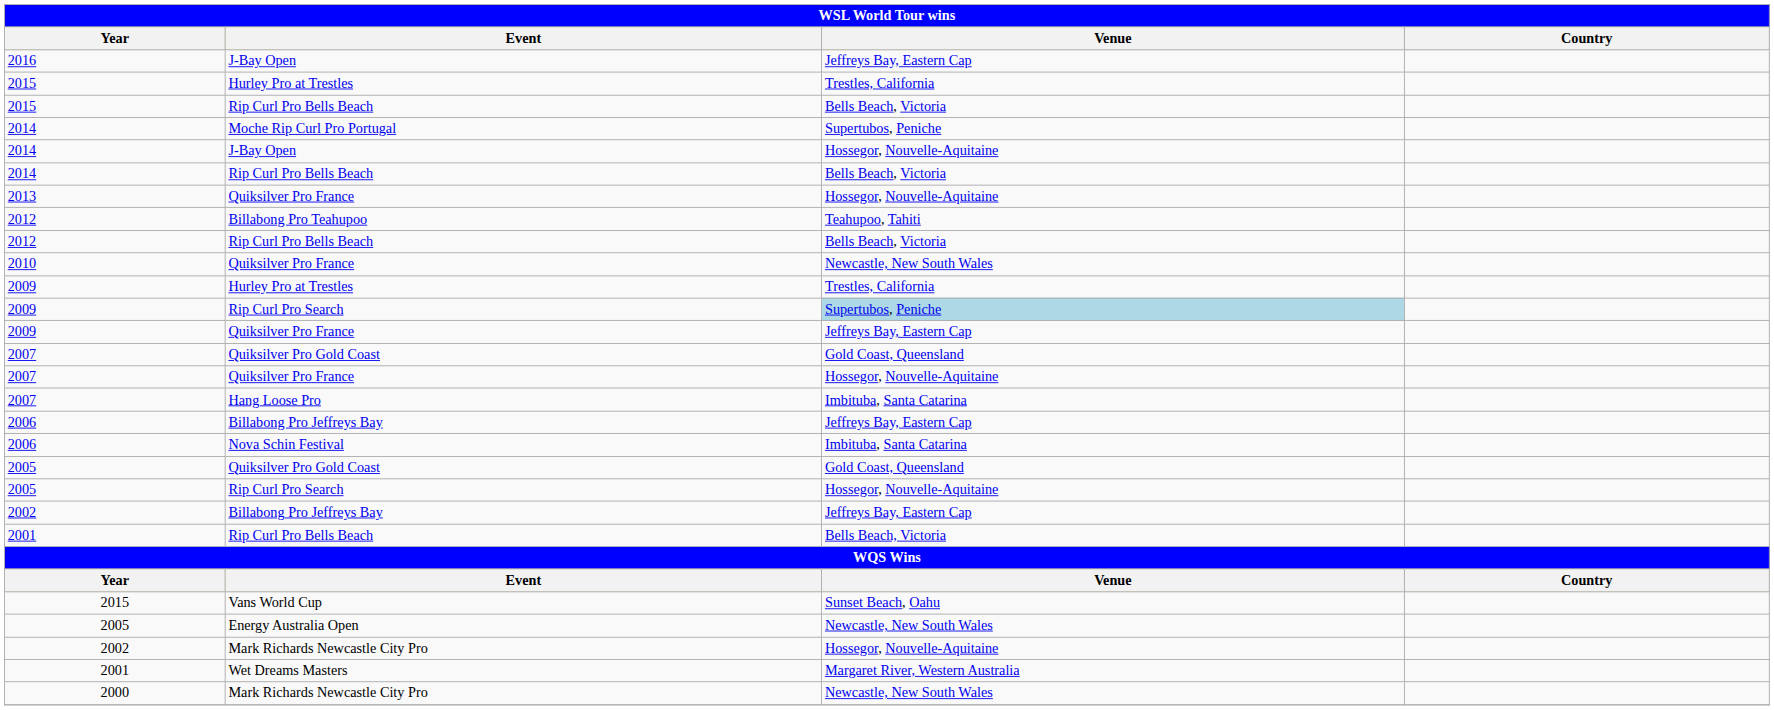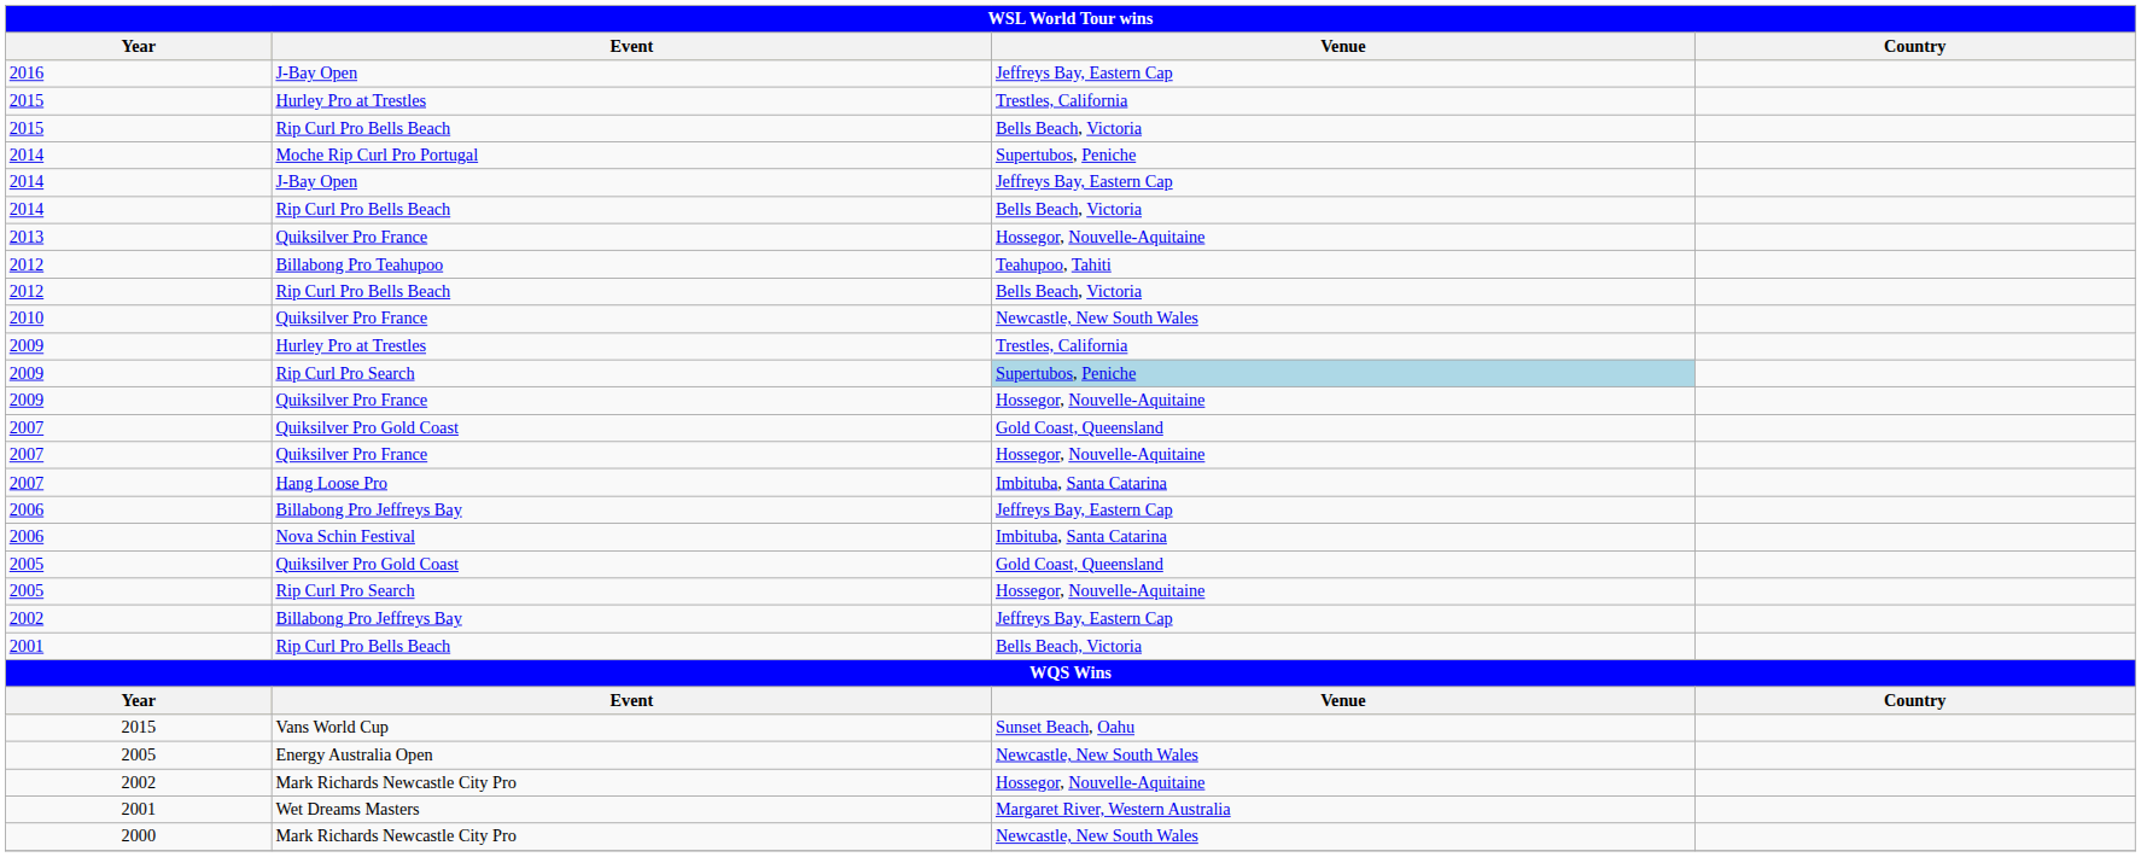 <table class="wikitable" style="width:100%;">
 <tr bgcolor=skyblue>
 <td colspan=4; style="background: blue; color: white" align="center"><strong>WSL World Tour wins</strong></td>
 </tr>
 <tr bgcolor=#bdb76b>
 <th>Year</th>
 <th>Event</th>
 <th>Venue</th>
 <th>Country</th>
 </tr>
 <tr>
 <td><a href='#'>2016</a></td>
 <td><a href='#'>J-Bay Open</a></td>
 <td><a href='#'>Jeffreys Bay, Eastern Cap</a></td>
 <td></td>
 </tr>
 <tr>
 <td><a href='#'>2015</a></td>
 <td><a href='#'>Hurley Pro at Trestles</a></td>
 <td><a href='#'>Trestles, California</a></td>
 <td></td>
 </tr>
 <tr>
 <td><a href='#'>2015</a></td>
 <td><a href='#'>Rip Curl Pro Bells Beach</a></td>
 <td><a href='#'>Bells Beach</a>, <a href='#'>Victoria</a></td>
 <td></td>
 </tr>
 <tr>
 <td><a href='#'>2014</a></td>
 <td><a href='#'>Moche Rip Curl Pro Portugal</a></td>
 <td><a href='#'>Supertubos</a>, <a href='#'>Peniche</a></td>
 <td></td>
 </tr>
 <tr>
 <td><a href='#'>2014</a></td>
 <td><a href='#'>J-Bay Open</a></td>
-<td><a href='#'>Hossegor</a>, <a href='#'>Nouvelle-Aquitaine</a></td>
+<td><a href='#'>Jeffreys Bay, Eastern Cap</a></td>
 <td></td>
 </tr>
 <tr>
 <td><a href='#'>2014</a></td>
 <td><a href='#'>Rip Curl Pro Bells Beach</a></td>
 <td><a href='#'>Bells Beach</a>, <a href='#'>Victoria</a></td>
 <td></td>
 </tr>
 <tr>
 <td><a href='#'>2013</a></td>
 <td><a href='#'>Quiksilver Pro France</a></td>
 <td><a href='#'>Hossegor</a>, <a href='#'>Nouvelle-Aquitaine</a></td>
 <td></td>
 </tr>
 <tr>
 <td><a href='#'>2012</a></td>
 <td><a href='#'>Billabong Pro Teahupoo</a></td>
 <td><a href='#'>Teahupoo</a>, <a href='#'>Tahiti</a></td>
 <td></td>
 </tr>
 <tr>
 <td><a href='#'>2012</a></td>
 <td><a href='#'>Rip Curl Pro Bells Beach</a></td>
 <td><a href='#'>Bells Beach</a>, <a href='#'>Victoria</a></td>
 <td></td>
 </tr>
 <tr>
 <td><a href='#'>2010</a></td>
 <td><a href='#'>Quiksilver Pro France</a></td>
 <td><a href='#'>Newcastle, New South Wales</a></td>
 <td></td>
 </tr>
 <tr>
 <td><a href='#'>2009</a></td>
 <td><a href='#'>Hurley Pro at Trestles</a></td>
 <td><a href='#'>Trestles, California</a></td>
 <td></td>
 </tr>
 <tr>
 <td><a href='#'>2009</a></td>
 <td><a href='#'>Rip Curl Pro Search</a></td>
 <td style="background: lightblue;"><a href='#'>Supertubos</a>, <a href='#'>Peniche</a></td>
 <td></td>
 </tr>
 <tr>
 <td><a href='#'>2009</a></td>
 <td><a href='#'>Quiksilver Pro France</a></td>
-<td><a href='#'>Jeffreys Bay, Eastern Cap</a></td>
+<td><a href='#'>Hossegor</a>, <a href='#'>Nouvelle-Aquitaine</a></td>
 <td></td>
 </tr>
 <tr>
 <td><a href='#'>2007</a></td>
 <td><a href='#'>Quiksilver Pro Gold Coast</a></td>
 <td><a href='#'>Gold Coast, Queensland</a></td>
 <td></td>
 </tr>
 <tr>
 <td><a href='#'>2007</a></td>
 <td><a href='#'>Quiksilver Pro France</a></td>
 <td><a href='#'>Hossegor</a>, <a href='#'>Nouvelle-Aquitaine</a></td>
 <td></td>
 </tr>
 <tr>
 <td><a href='#'>2007</a></td>
 <td><a href='#'>Hang Loose Pro</a></td>
 <td><a href='#'>Imbituba</a>, <a href='#'>Santa Catarina</a></td>
 <td></td>
 </tr>
 <tr>
 <td><a href='#'>2006</a></td>
 <td><a href='#'>Billabong Pro Jeffreys Bay</a></td>
 <td><a href='#'>Jeffreys Bay, Eastern Cap</a></td>
 <td></td>
 </tr>
 <tr>
 <td><a href='#'>2006</a></td>
 <td><a href='#'>Nova Schin Festival</a></td>
 <td><a href='#'>Imbituba</a>, <a href='#'>Santa Catarina</a></td>
 <td></td>
 </tr>
 <tr>
 <td><a href='#'>2005</a></td>
 <td><a href='#'>Quiksilver Pro Gold Coast</a></td>
 <td><a href='#'>Gold Coast, Queensland</a></td>
 <td></td>
 </tr>
 <tr>
 <td><a href='#'>2005</a></td>
 <td><a href='#'>Rip Curl Pro Search</a></td>
 <td><a href='#'>Hossegor</a>, <a href='#'>Nouvelle-Aquitaine</a></td>
 <td></td>
 </tr>
 <tr>
 <td><a href='#'>2002</a></td>
 <td><a href='#'>Billabong Pro Jeffreys Bay</a></td>
 <td><a href='#'>Jeffreys Bay, Eastern Cap</a></td>
 <td></td>
 </tr>
 <tr>
 <td><a href='#'>2001</a></td>
 <td><a href='#'>Rip Curl Pro Bells Beach</a></td>
 <td><a href='#'>Bells Beach, Victoria</a></td>
 <td></td>
 </tr>
 <tr>
 <td colspan=4; style="background: blue; color: white" align="center"><strong>WQS Wins</strong></td>
 </tr>
 <tr bgcolor=#bdb76b>
 <th>Year</th>
 <th width=   33.8%>Event</th>
 <th width=     33%>Venue</th>
 <th>Country</th>
 </tr>
 <tr>
 <td style=text-align:center>2015</td>
 <td>Vans World Cup</td>
 <td><a href='#'>Sunset Beach</a>, <a href='#'>Oahu</a></td>
 <td></td>
 </tr>
 <tr>
 <td style=text-align:center>2005</td>
 <td>Energy Australia Open</td>
 <td><a href='#'>Newcastle, New South Wales</a></td>
 <td></td>
 </tr>
 <tr>
 <td style=text-align:center>2002</td>
 <td>Mark Richards Newcastle City Pro</td>
 <td><a href='#'>Hossegor</a>, <a href='#'>Nouvelle-Aquitaine</a></td>
 <td></td>
 </tr>
 <tr>
 <td style=text-align:center>2001</td>
 <td>Wet Dreams Masters</td>
 <td><a href='#'>Margaret River, Western Australia</a></td>
 <td></td>
 </tr>
 <tr>
 <td style=text-align:center>2000</td>
 <td>Mark Richards Newcastle City Pro</td>
 <td><a href='#'>Newcastle, New South Wales</a></td>
 <td></td>
 </tr>
 <tr>
 </tr>
 </table>
